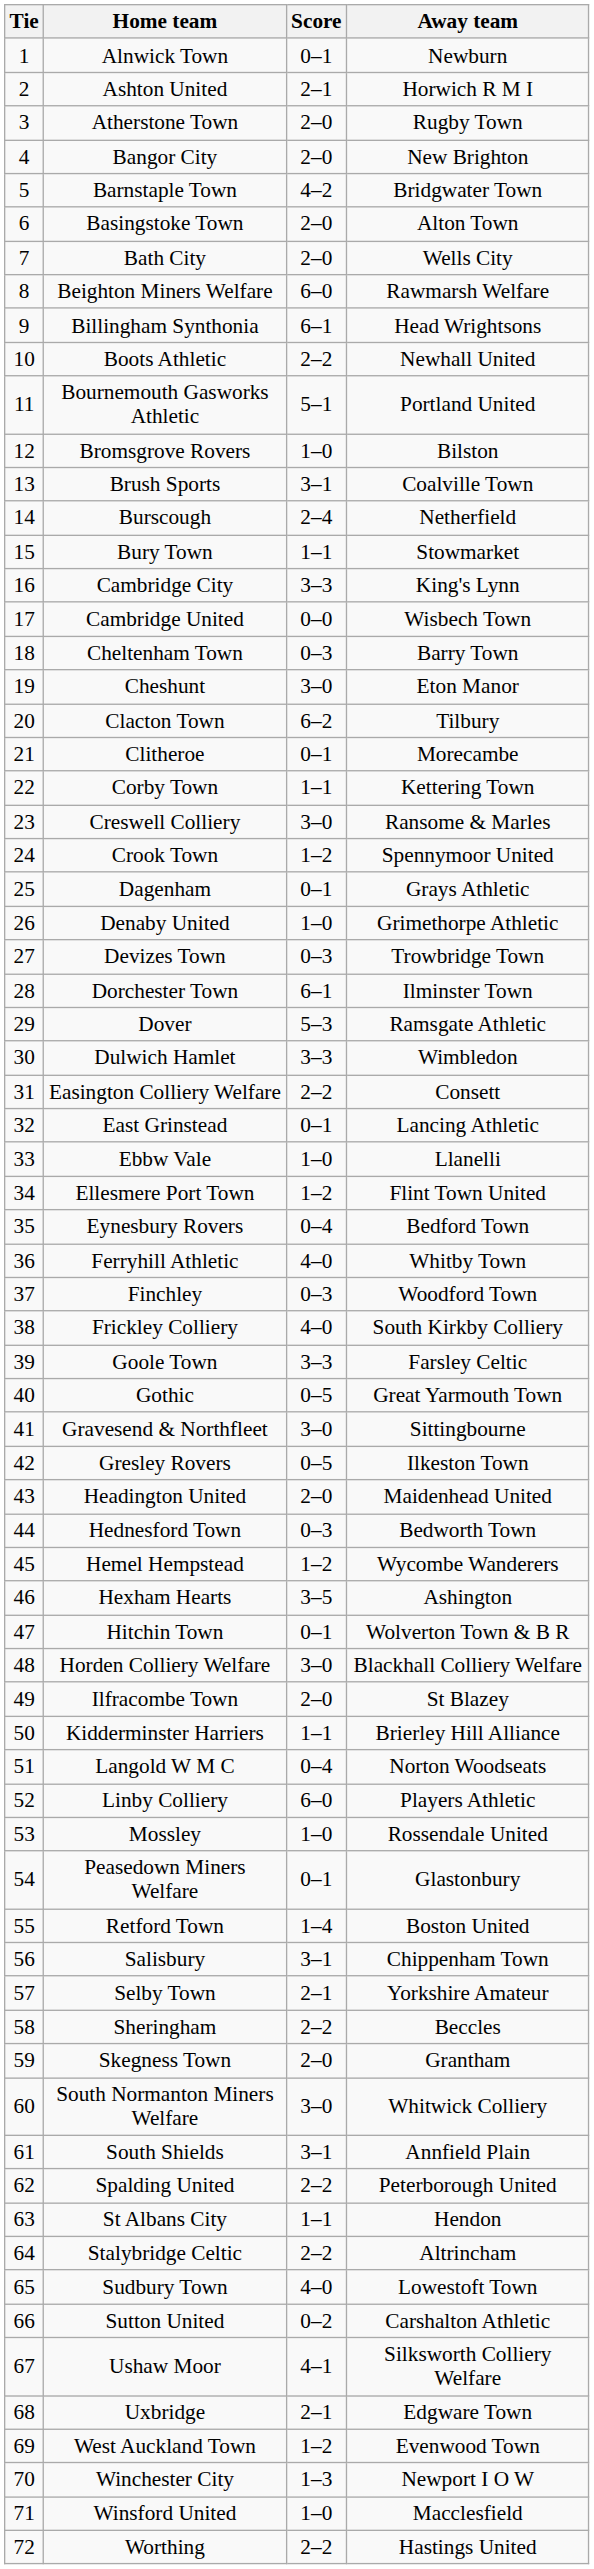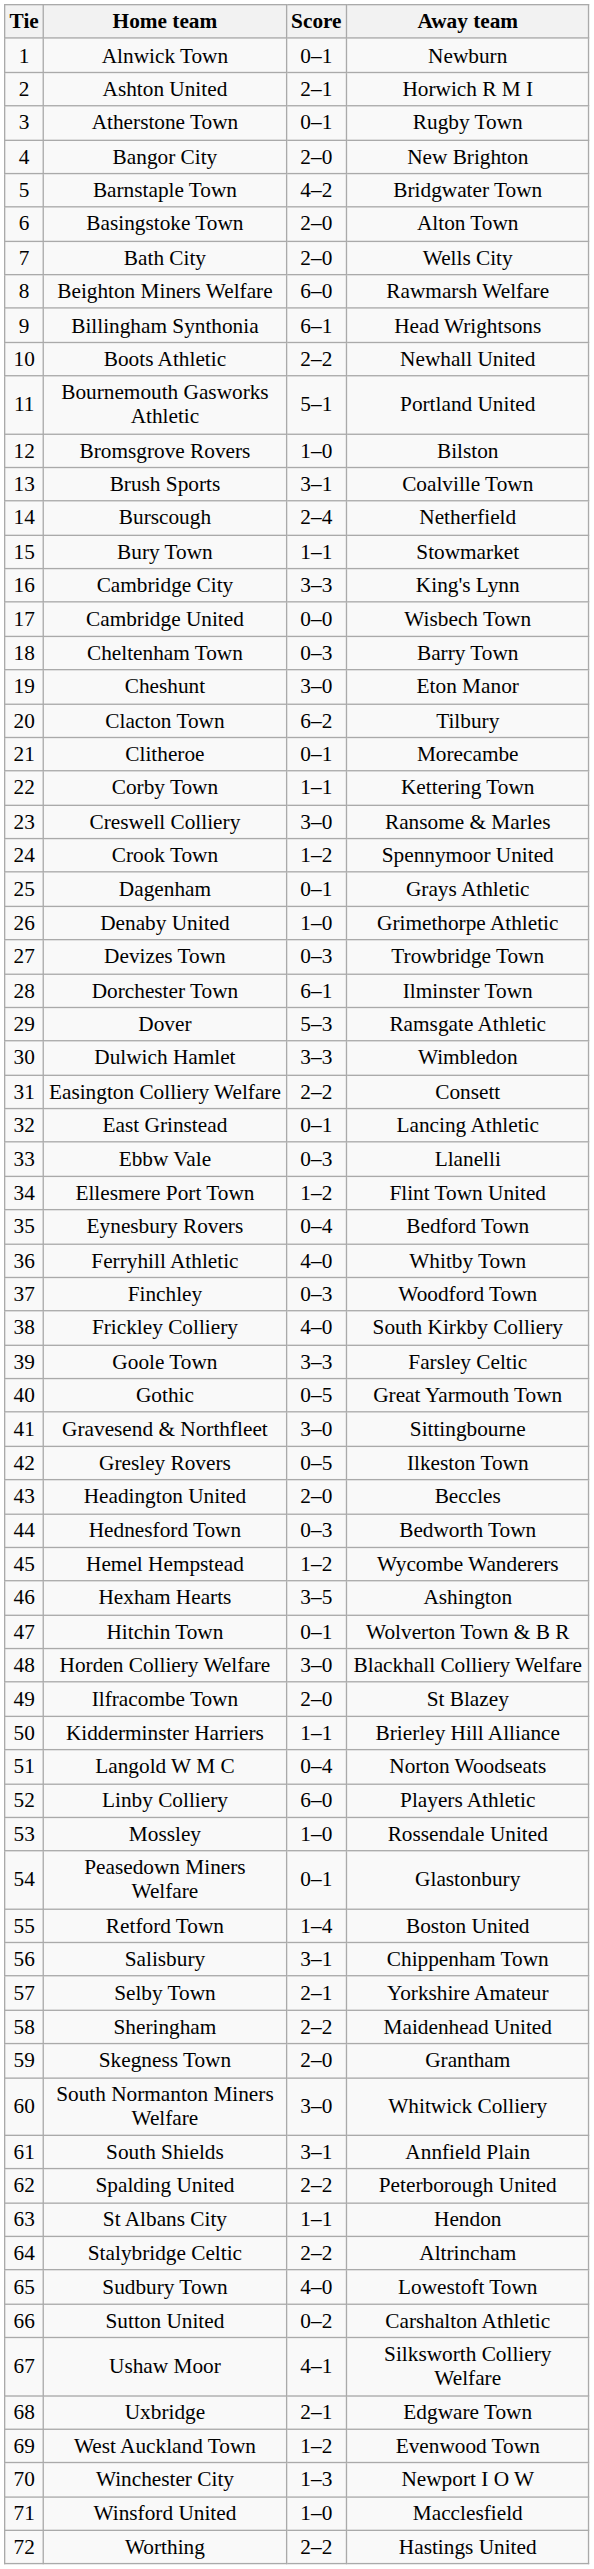 <table class="wikitable" style="text-align:center;">
 <tr>
 <th width=20>Tie</th>
 <th width=175>Home team</th>
 <th width=20>Score</th>
 <th width=175>Away team</th>
 </tr>
 <tr>
 <td>1</td>
 <td>Alnwick Town</td>
 <td>0–1</td>
 <td>Newburn</td>
 </tr>
 <tr>
 <td>2</td>
 <td>Ashton United</td>
 <td>2–1</td>
 <td>Horwich R M I</td>
 </tr>
 <tr>
 <td>3</td>
 <td>Atherstone Town</td>
-<td>2–0</td>
+<td>0–1</td>
 <td>Rugby Town</td>
 </tr>
 <tr>
 <td>4</td>
 <td>Bangor City</td>
 <td>2–0</td>
 <td>New Brighton</td>
 </tr>
 <tr>
 <td>5</td>
 <td>Barnstaple Town</td>
 <td>4–2</td>
 <td>Bridgwater Town</td>
 </tr>
 <tr>
 <td>6</td>
 <td>Basingstoke Town</td>
 <td>2–0</td>
 <td>Alton Town</td>
 </tr>
 <tr>
 <td>7</td>
 <td>Bath City</td>
 <td>2–0</td>
 <td>Wells City</td>
 </tr>
 <tr>
 <td>8</td>
 <td>Beighton Miners Welfare</td>
 <td>6–0</td>
 <td>Rawmarsh Welfare</td>
 </tr>
 <tr>
 <td>9</td>
 <td>Billingham Synthonia</td>
 <td>6–1</td>
 <td>Head Wrightsons</td>
 </tr>
 <tr>
 <td>10</td>
 <td>Boots Athletic</td>
 <td>2–2</td>
 <td>Newhall United</td>
 </tr>
 <tr>
 <td>11</td>
 <td>Bournemouth Gasworks Athletic</td>
 <td>5–1</td>
 <td>Portland United</td>
 </tr>
 <tr>
 <td>12</td>
 <td>Bromsgrove Rovers</td>
 <td>1–0</td>
 <td>Bilston</td>
 </tr>
 <tr>
 <td>13</td>
 <td>Brush Sports</td>
 <td>3–1</td>
 <td>Coalville Town</td>
 </tr>
 <tr>
 <td>14</td>
 <td>Burscough</td>
 <td>2–4</td>
 <td>Netherfield</td>
 </tr>
 <tr>
 <td>15</td>
 <td>Bury Town</td>
 <td>1–1</td>
 <td>Stowmarket</td>
 </tr>
 <tr>
 <td>16</td>
 <td>Cambridge City</td>
 <td>3–3</td>
 <td>King's Lynn</td>
 </tr>
 <tr>
 <td>17</td>
 <td>Cambridge United</td>
 <td>0–0</td>
 <td>Wisbech Town</td>
 </tr>
 <tr>
 <td>18</td>
 <td>Cheltenham Town</td>
 <td>0–3</td>
 <td>Barry Town</td>
 </tr>
 <tr>
 <td>19</td>
 <td>Cheshunt</td>
 <td>3–0</td>
 <td>Eton Manor</td>
 </tr>
 <tr>
 <td>20</td>
 <td>Clacton Town</td>
 <td>6–2</td>
 <td>Tilbury</td>
 </tr>
 <tr>
 <td>21</td>
 <td>Clitheroe</td>
 <td>0–1</td>
 <td>Morecambe</td>
 </tr>
 <tr>
 <td>22</td>
 <td>Corby Town</td>
 <td>1–1</td>
 <td>Kettering Town</td>
 </tr>
 <tr>
 <td>23</td>
 <td>Creswell Colliery</td>
 <td>3–0</td>
 <td>Ransome & Marles</td>
 </tr>
 <tr>
 <td>24</td>
 <td>Crook Town</td>
 <td>1–2</td>
 <td>Spennymoor United</td>
 </tr>
 <tr>
 <td>25</td>
 <td>Dagenham</td>
 <td>0–1</td>
 <td>Grays Athletic</td>
 </tr>
 <tr>
 <td>26</td>
 <td>Denaby United</td>
 <td>1–0</td>
 <td>Grimethorpe Athletic</td>
 </tr>
 <tr>
 <td>27</td>
 <td>Devizes Town</td>
 <td>0–3</td>
 <td>Trowbridge Town</td>
 </tr>
 <tr>
 <td>28</td>
 <td>Dorchester Town</td>
 <td>6–1</td>
 <td>Ilminster Town</td>
 </tr>
 <tr>
 <td>29</td>
 <td>Dover</td>
 <td>5–3</td>
 <td>Ramsgate Athletic</td>
 </tr>
 <tr>
 <td>30</td>
 <td>Dulwich Hamlet</td>
 <td>3–3</td>
 <td>Wimbledon</td>
 </tr>
 <tr>
 <td>31</td>
 <td>Easington Colliery Welfare</td>
 <td>2–2</td>
 <td>Consett</td>
 </tr>
 <tr>
 <td>32</td>
 <td>East Grinstead</td>
 <td>0–1</td>
 <td>Lancing Athletic</td>
 </tr>
 <tr>
 <td>33</td>
 <td>Ebbw Vale</td>
-<td>1–0</td>
+<td>0–3</td>
 <td>Llanelli</td>
 </tr>
 <tr>
 <td>34</td>
 <td>Ellesmere Port Town</td>
 <td>1–2</td>
 <td>Flint Town United</td>
 </tr>
 <tr>
 <td>35</td>
 <td>Eynesbury Rovers</td>
 <td>0–4</td>
 <td>Bedford Town</td>
 </tr>
 <tr>
 <td>36</td>
 <td>Ferryhill Athletic</td>
 <td>4–0</td>
 <td>Whitby Town</td>
 </tr>
 <tr>
 <td>37</td>
 <td>Finchley</td>
 <td>0–3</td>
 <td>Woodford Town</td>
 </tr>
 <tr>
 <td>38</td>
 <td>Frickley Colliery</td>
 <td>4–0</td>
 <td>South Kirkby Colliery</td>
 </tr>
 <tr>
 <td>39</td>
 <td>Goole Town</td>
 <td>3–3</td>
 <td>Farsley Celtic</td>
 </tr>
 <tr>
 <td>40</td>
 <td>Gothic</td>
 <td>0–5</td>
 <td>Great Yarmouth Town</td>
 </tr>
 <tr>
 <td>41</td>
 <td>Gravesend & Northfleet</td>
 <td>3–0</td>
 <td>Sittingbourne</td>
 </tr>
 <tr>
 <td>42</td>
 <td>Gresley Rovers</td>
 <td>0–5</td>
 <td>Ilkeston Town</td>
 </tr>
 <tr>
 <td>43</td>
 <td>Headington United</td>
 <td>2–0</td>
-<td>Maidenhead United</td>
+<td>Beccles</td>
 </tr>
 <tr>
 <td>44</td>
 <td>Hednesford Town</td>
 <td>0–3</td>
 <td>Bedworth Town</td>
 </tr>
 <tr>
 <td>45</td>
 <td>Hemel Hempstead</td>
 <td>1–2</td>
 <td>Wycombe Wanderers</td>
 </tr>
 <tr>
 <td>46</td>
 <td>Hexham Hearts</td>
 <td>3–5</td>
 <td>Ashington</td>
 </tr>
 <tr>
 <td>47</td>
 <td>Hitchin Town</td>
 <td>0–1</td>
 <td>Wolverton Town & B R</td>
 </tr>
 <tr>
 <td>48</td>
 <td>Horden Colliery Welfare</td>
 <td>3–0</td>
 <td>Blackhall Colliery Welfare</td>
 </tr>
 <tr>
 <td>49</td>
 <td>Ilfracombe Town</td>
 <td>2–0</td>
 <td>St Blazey</td>
 </tr>
 <tr>
 <td>50</td>
 <td>Kidderminster Harriers</td>
 <td>1–1</td>
 <td>Brierley Hill Alliance</td>
 </tr>
 <tr>
 <td>51</td>
 <td>Langold W M C</td>
 <td>0–4</td>
 <td>Norton Woodseats</td>
 </tr>
 <tr>
 <td>52</td>
 <td>Linby Colliery</td>
 <td>6–0</td>
 <td>Players Athletic</td>
 </tr>
 <tr>
 <td>53</td>
 <td>Mossley</td>
 <td>1–0</td>
 <td>Rossendale United</td>
 </tr>
 <tr>
 <td>54</td>
 <td>Peasedown Miners Welfare</td>
 <td>0–1</td>
 <td>Glastonbury</td>
 </tr>
 <tr>
 <td>55</td>
 <td>Retford Town</td>
 <td>1–4</td>
 <td>Boston United</td>
 </tr>
 <tr>
 <td>56</td>
 <td>Salisbury</td>
 <td>3–1</td>
 <td>Chippenham Town</td>
 </tr>
 <tr>
 <td>57</td>
 <td>Selby Town</td>
 <td>2–1</td>
 <td>Yorkshire Amateur</td>
 </tr>
 <tr>
 <td>58</td>
 <td>Sheringham</td>
 <td>2–2</td>
-<td>Beccles</td>
+<td>Maidenhead United</td>
 </tr>
 <tr>
 <td>59</td>
 <td>Skegness Town</td>
 <td>2–0</td>
 <td>Grantham</td>
 </tr>
 <tr>
 <td>60</td>
 <td>South Normanton Miners Welfare</td>
 <td>3–0</td>
 <td>Whitwick Colliery</td>
 </tr>
 <tr>
 <td>61</td>
 <td>South Shields</td>
 <td>3–1</td>
 <td>Annfield Plain</td>
 </tr>
 <tr>
 <td>62</td>
 <td>Spalding United</td>
 <td>2–2</td>
 <td>Peterborough United</td>
 </tr>
 <tr>
 <td>63</td>
 <td>St Albans City</td>
 <td>1–1</td>
 <td>Hendon</td>
 </tr>
 <tr>
 <td>64</td>
 <td>Stalybridge Celtic</td>
 <td>2–2</td>
 <td>Altrincham</td>
 </tr>
 <tr>
 <td>65</td>
 <td>Sudbury Town</td>
 <td>4–0</td>
 <td>Lowestoft Town</td>
 </tr>
 <tr>
 <td>66</td>
 <td>Sutton United</td>
 <td>0–2</td>
 <td>Carshalton Athletic</td>
 </tr>
 <tr>
 <td>67</td>
 <td>Ushaw Moor</td>
 <td>4–1</td>
 <td>Silksworth Colliery Welfare</td>
 </tr>
 <tr>
 <td>68</td>
 <td>Uxbridge</td>
 <td>2–1</td>
 <td>Edgware Town</td>
 </tr>
 <tr>
 <td>69</td>
 <td>West Auckland Town</td>
 <td>1–2</td>
 <td>Evenwood Town</td>
 </tr>
 <tr>
 <td>70</td>
 <td>Winchester City</td>
 <td>1–3</td>
 <td>Newport I O W</td>
 </tr>
 <tr>
 <td>71</td>
 <td>Winsford United</td>
 <td>1–0</td>
 <td>Macclesfield</td>
 </tr>
 <tr>
 <td>72</td>
 <td>Worthing</td>
 <td>2–2</td>
 <td>Hastings United</td>
 </tr>
 </table>
